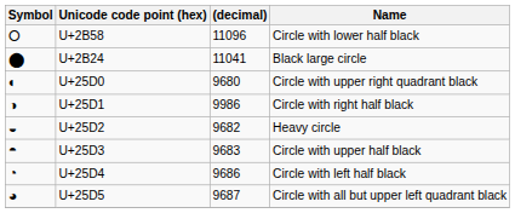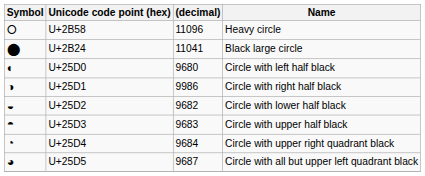 <table class="wikitable">
 <tr>
 <th>Symbol</th>
 <th>Unicode code point (hex)</th>
 <th>(decimal)</th>
 <th>Name</th>
 </tr>
 <tr>
 <td><big>⭘</big></td>
 <td>U+2B58</td>
 <td>11096</td>
-<td>Circle with lower half black</td>
+<td>Heavy circle</td>
 </tr>
 <tr>
 <td><big>⬤</big></td>
 <td>U+2B24</td>
 <td>11041</td>
 <td>Black large circle</td>
 </tr>
 <tr>
 <td><big>◐</big></td>
 <td>U+25D0</td>
 <td>9680</td>
-<td>Circle with upper right quadrant black</td>
+<td>Circle with left half black</td>
 </tr>
 <tr>
 <td><big>◑</big></td>
 <td>U+25D1</td>
 <td>9986</td>
 <td>Circle with right half black</td>
 </tr>
 <tr>
 <td><big>◒</big></td>
 <td>U+25D2</td>
 <td>9682</td>
-<td>Heavy circle</td>
+<td>Circle with lower half black</td>
 </tr>
 <tr>
 <td><big>◓</big></td>
 <td>U+25D3</td>
 <td>9683</td>
 <td>Circle with upper half black</td>
 </tr>
 <tr>
 <td><big>◔</big></td>
 <td>U+25D4</td>
-<td>9686</td>
-<td>Circle with left half black</td>
+<td>9684</td>
+<td>Circle with upper right quadrant black</td>
 </tr>
 <tr>
 <td><big>◕</big></td>
 <td>U+25D5</td>
 <td>9687</td>
 <td>Circle with all but upper left quadrant black</td>
 </tr>
 <tr>
 </tr>
 </table>
